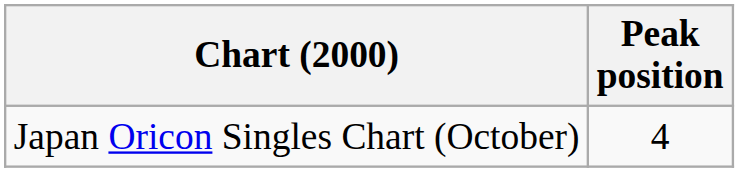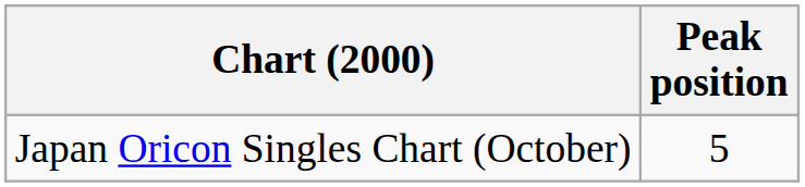 <table class="wikitable sortable" border="1">
 <tr>
 <th scope="col">Chart (2000)</th>
 <th scope="col">Peak<br>position</th>
 </tr>
 <tr>
 <td>Japan <a href='#'>Oricon</a> Singles Chart (October)</td>
-<td align="center">4</td>
+<td align="center">5</td>
 </tr>
 </table>
